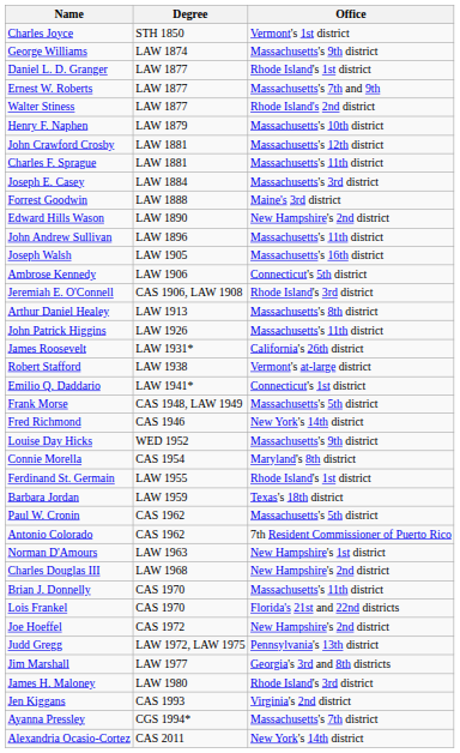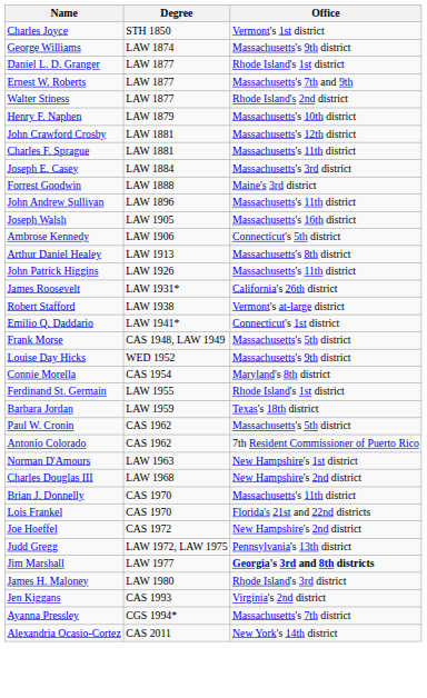 <table class="wikitable sortable">
 <tr>
 <th>Name</th>
 <th>Degree</th>
 <th>Office</th>
 </tr>
 <tr>
 <td><a href='#'>Charles Joyce</a></td>
 <td>STH 1850</td>
 <td><a href='#'>Vermont</a>'s <a href='#'>1st</a> district</td>
 </tr>
 <tr>
 <td><a href='#'>George Williams</a></td>
 <td>LAW 1874</td>
 <td><a href='#'>Massachusetts</a>'s <a href='#'>9th</a> district</td>
 </tr>
 <tr>
 <td><a href='#'>Daniel L. D. Granger</a></td>
 <td>LAW 1877</td>
 <td><a href='#'>Rhode Island</a>'s <a href='#'>1st</a> district</td>
 </tr>
 <tr>
 <td><a href='#'>Ernest W. Roberts</a></td>
 <td>LAW 1877</td>
 <td><a href='#'>Massachusetts</a>'s <a href='#'>7th</a> and <a href='#'>9th</a></td>
 </tr>
 <tr>
 <td><a href='#'>Walter Stiness</a></td>
 <td>LAW 1877</td>
 <td><a href='#'>Rhode Island's</a> <a href='#'>2nd</a> district</td>
 </tr>
 <tr>
 <td><a href='#'>Henry F. Naphen</a></td>
 <td>LAW 1879</td>
 <td><a href='#'>Massachusetts</a>'s <a href='#'>10th</a> district</td>
 </tr>
 <tr>
 <td><a href='#'>John Crawford Crosby</a></td>
 <td>LAW 1881</td>
 <td><a href='#'>Massachusetts</a>'s <a href='#'>12th</a> district</td>
 </tr>
 <tr>
 <td><a href='#'>Charles F. Sprague</a></td>
 <td>LAW 1881</td>
 <td><a href='#'>Massachusetts</a>'s <a href='#'>11th</a> district</td>
 </tr>
 <tr>
 <td><a href='#'>Joseph E. Casey</a></td>
 <td>LAW 1884</td>
 <td><a href='#'>Massachusetts</a>'s <a href='#'>3rd</a> district</td>
 </tr>
 <tr>
 <td><a href='#'>Forrest Goodwin</a></td>
 <td>LAW 1888</td>
 <td><a href='#'>Maine's</a> <a href='#'>3rd</a> district</td>
 </tr>
 <tr>
-<td><a href='#'>Edward Hills Wason</a></td>
-<td>LAW 1890</td>
-<td><a href='#'>New Hampshire</a>'s <a href='#'>2nd</a> district</td>
-</tr>
-<tr>
 <td><a href='#'>John Andrew Sullivan</a></td>
 <td>LAW 1896</td>
 <td><a href='#'>Massachusetts</a>'s <a href='#'>11th</a> district</td>
 </tr>
 <tr>
 <td><a href='#'>Joseph Walsh</a></td>
 <td>LAW 1905</td>
 <td><a href='#'>Massachusetts</a>'s <a href='#'>16th</a> district</td>
 </tr>
 <tr>
 <td><a href='#'>Ambrose Kennedy</a></td>
 <td>LAW 1906</td>
 <td><a href='#'>Connecticut</a>'s <a href='#'>5th</a> district</td>
-</tr>
-<tr>
-<td><a href='#'>Jeremiah E. O'Connell</a></td>
-<td>CAS 1906, LAW 1908</td>
-<td><a href='#'>Rhode Island</a>'s <a href='#'>3rd</a> district</td>
 </tr>
 <tr>
 <td><a href='#'>Arthur Daniel Healey</a></td>
 <td>LAW 1913</td>
 <td><a href='#'>Massachusetts</a>'s <a href='#'>8th</a> district</td>
 </tr>
 <tr>
 <td><a href='#'>John Patrick Higgins</a></td>
 <td>LAW 1926</td>
 <td><a href='#'>Massachusetts</a>'s <a href='#'>11th</a> district</td>
 </tr>
 <tr>
 <td><a href='#'>James Roosevelt</a></td>
 <td>LAW 1931*</td>
 <td><a href='#'>California</a>'s <a href='#'>26th</a> district</td>
 </tr>
 <tr>
 <td><a href='#'>Robert Stafford</a></td>
 <td>LAW 1938</td>
 <td><a href='#'>Vermont</a>'s <a href='#'>at-large</a> district</td>
 </tr>
 <tr>
 <td><a href='#'>Emilio Q. Daddario</a></td>
 <td>LAW 1941*</td>
 <td><a href='#'>Connecticut</a>'s <a href='#'>1st</a> district</td>
 </tr>
 <tr>
 <td><a href='#'>Frank Morse</a></td>
 <td>CAS 1948, LAW 1949</td>
 <td><a href='#'>Massachusetts</a>'s <a href='#'>5th</a> district</td>
-</tr>
-<tr>
-<td><a href='#'>Fred Richmond</a></td>
-<td>CAS 1946</td>
-<td><a href='#'>New York</a>'s <a href='#'>14th</a> district</td>
 </tr>
 <tr>
 <td><a href='#'>Louise Day Hicks</a></td>
 <td>WED 1952</td>
 <td><a href='#'>Massachusetts</a>'s <a href='#'>9th</a> district</td>
 </tr>
 <tr>
 <td><a href='#'>Connie Morella</a></td>
 <td>CAS 1954</td>
 <td><a href='#'>Maryland</a>'s <a href='#'>8th</a> district</td>
 </tr>
 <tr>
 <td><a href='#'>Ferdinand St. Germain</a></td>
 <td>LAW 1955</td>
 <td><a href='#'>Rhode Island</a>'s <a href='#'>1st</a> district</td>
 </tr>
 <tr>
 <td><a href='#'>Barbara Jordan</a></td>
 <td>LAW 1959</td>
 <td><a href='#'>Texas</a>'s <a href='#'>18th</a> district</td>
 </tr>
 <tr>
 <td><a href='#'>Paul W. Cronin</a></td>
 <td>CAS 1962</td>
 <td><a href='#'>Massachusetts</a>'s <a href='#'>5th</a> district</td>
 </tr>
 <tr>
 <td><a href='#'>Antonio Colorado</a></td>
 <td>CAS 1962</td>
 <td>7th <a href='#'>Resident Commissioner of Puerto Rico</a></td>
 </tr>
 <tr>
 <td><a href='#'>Norman D'Amours</a></td>
 <td>LAW 1963</td>
 <td><a href='#'>New Hampshire</a>'s <a href='#'>1st</a> district</td>
 </tr>
 <tr>
 <td><a href='#'>Charles Douglas III</a></td>
 <td>LAW 1968</td>
 <td><a href='#'>New Hampshire</a>'s <a href='#'>2nd</a> district</td>
 </tr>
 <tr>
 <td><a href='#'>Brian J. Donnelly</a></td>
 <td>CAS 1970</td>
 <td><a href='#'>Massachusetts</a>'s <a href='#'>11th</a> district</td>
 </tr>
 <tr>
 <td><a href='#'>Lois Frankel</a></td>
 <td>CAS 1970</td>
 <td><a href='#'>Florida's</a> <a href='#'>21st</a> and <a href='#'>22nd</a> districts</td>
 </tr>
 <tr>
 <td><a href='#'>Joe Hoeffel</a></td>
 <td>CAS 1972</td>
 <td><a href='#'>New Hampshire</a>'s <a href='#'>2nd</a> district</td>
 </tr>
 <tr>
 <td><a href='#'>Judd Gregg</a></td>
 <td>LAW 1972, LAW 1975</td>
 <td><a href='#'>Pennsylvania</a>'s <a href='#'>13th</a> district</td>
 </tr>
 <tr>
 <td><a href='#'>Jim Marshall</a></td>
 <td>LAW 1977</td>
-<td><a href='#'>Georgia</a>'s <a href='#'>3rd</a> and <a href='#'>8th</a> districts</td>
+<td><strong><a href='#'>Georgia</a>'s <a href='#'>3rd</a> and <a href='#'>8th</a> districts</strong></td>
 </tr>
 <tr>
 <td><a href='#'>James H. Maloney</a></td>
 <td>LAW 1980</td>
 <td><a href='#'>Rhode Island</a>'s <a href='#'>3rd</a> district</td>
 </tr>
 <tr>
 <td><a href='#'>Jen Kiggans</a></td>
 <td>CAS 1993</td>
 <td><a href='#'>Virginia</a>'s <a href='#'>2nd</a> district</td>
 </tr>
 <tr>
 <td><a href='#'>Ayanna Pressley</a></td>
 <td>CGS 1994*</td>
 <td><a href='#'>Massachusetts</a>'s <a href='#'>7th</a> district</td>
 </tr>
 <tr>
 <td><a href='#'>Alexandria Ocasio-Cortez</a></td>
 <td>CAS 2011</td>
 <td><a href='#'>New York</a>'s <a href='#'>14th</a> district</td>
 </tr>
 </table>
